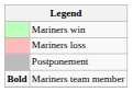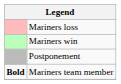 <table class="wikitable" style="font-size:90%">
 <tr>
 <th colspan="2">Legend</th>
 </tr>
 <tr>
+<td bgcolor="#ffbbbb"> </td>
+<td>Mariners loss</td>
+</tr>
+<tr>
 <td bgcolor="#bbffbb"> </td>
 <td>Mariners win</td>
-</tr>
-<tr>
-<td bgcolor="#ffbbbb"> </td>
-<td>Mariners loss</td>
 </tr>
 <tr>
 <td bgcolor="#bbbbbb"> </td>
 <td>Postponement</td>
 </tr>
 <tr>
 <td><strong>Bold</strong></td>
 <td>Mariners team member</td>
 </tr>
 <tr>
 </tr>
 </table>
